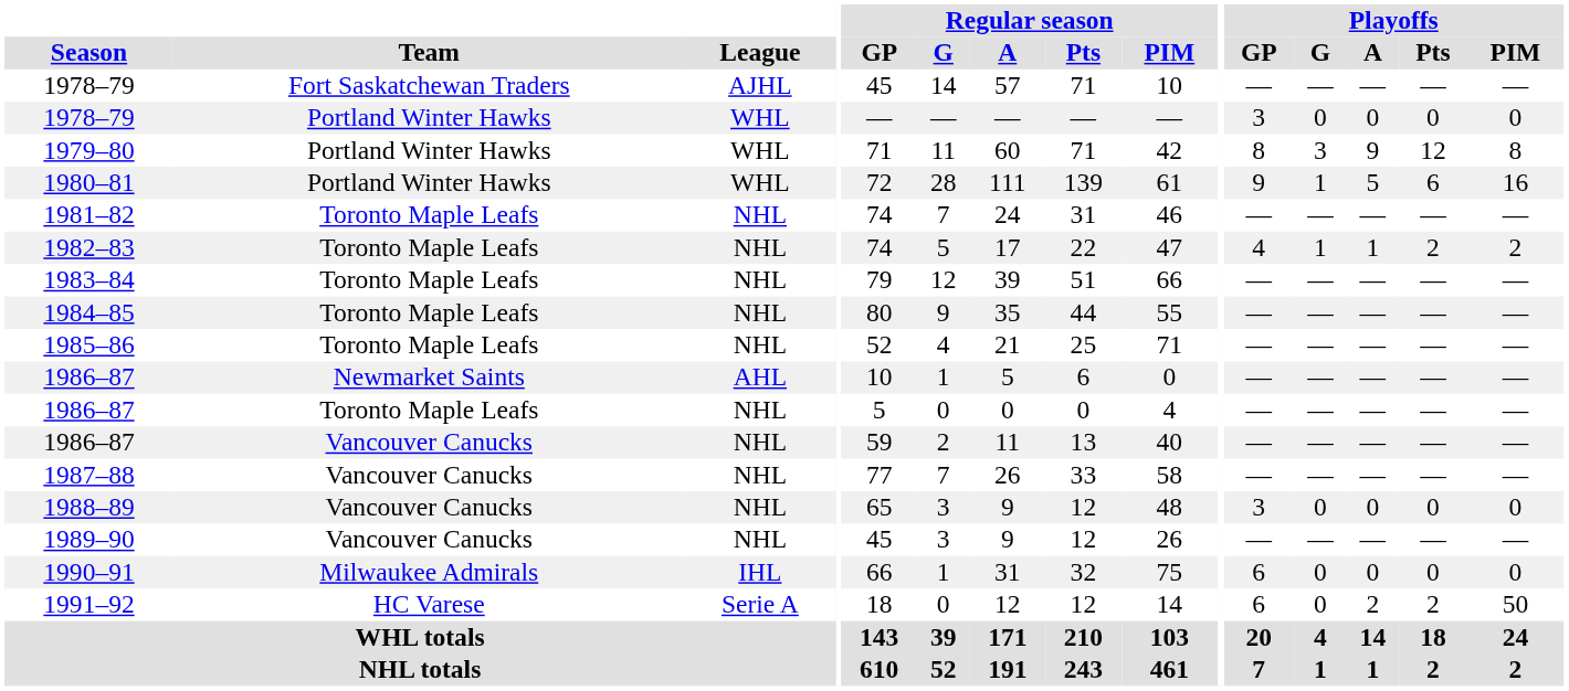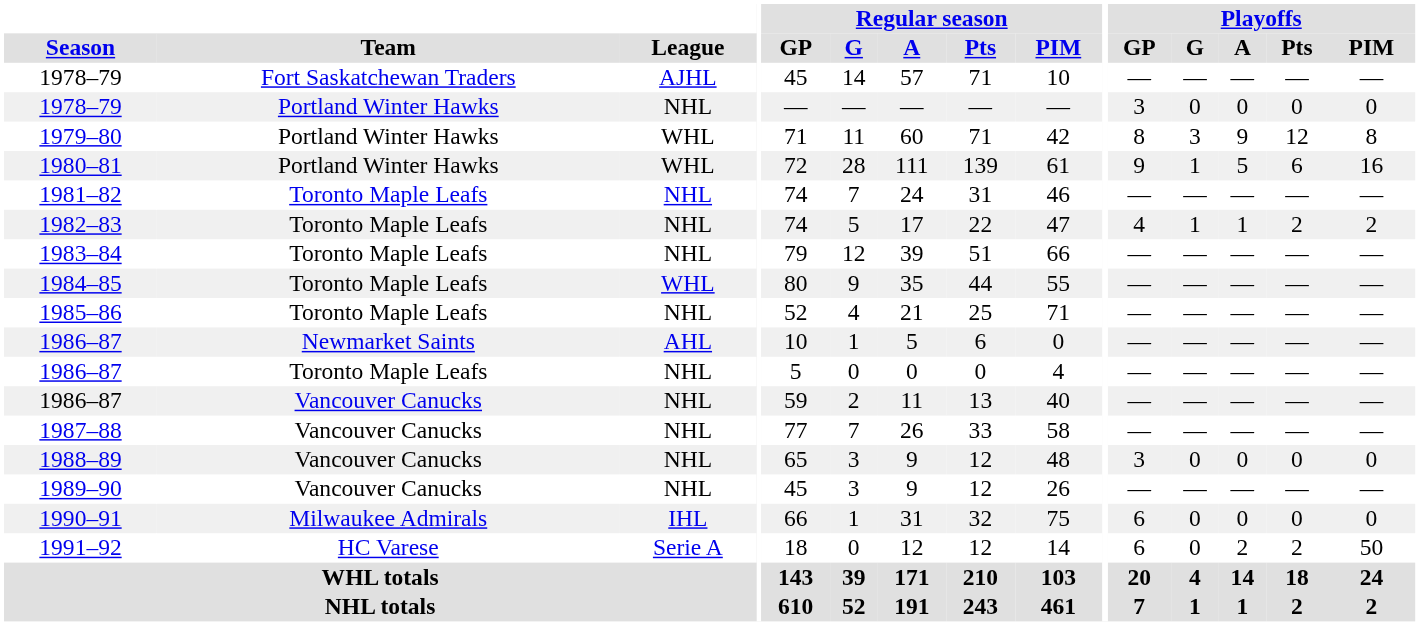 <table border="0" cellpadding="1" cellspacing="0" style="text-align:center; width:60em">
 <tr bgcolor="#e0e0e0">
 <th colspan="3" bgcolor="#ffffff"></th>
 <th rowspan="99" bgcolor="#ffffff"></th>
 <th colspan="5"><a href='#'>Regular season</a></th>
 <th rowspan="99" bgcolor="#ffffff"></th>
 <th colspan="5"><a href='#'>Playoffs</a></th>
 </tr>
 <tr bgcolor="#e0e0e0">
 <th><a href='#'>Season</a></th>
 <th>Team</th>
 <th>League</th>
 <th>GP</th>
 <th><a href='#'>G</a></th>
 <th><a href='#'>A</a></th>
 <th><a href='#'>Pts</a></th>
 <th><a href='#'>PIM</a></th>
 <th>GP</th>
 <th>G</th>
 <th>A</th>
 <th>Pts</th>
 <th>PIM</th>
 </tr>
 <tr>
 <td>1978–79</td>
 <td><a href='#'>Fort Saskatchewan Traders</a></td>
 <td><a href='#'>AJHL</a></td>
 <td>45</td>
 <td>14</td>
 <td>57</td>
 <td>71</td>
 <td>10</td>
 <td>—</td>
 <td>—</td>
 <td>—</td>
 <td>—</td>
 <td>—</td>
 </tr>
 <tr bgcolor="#f0f0f0">
 <td><a href='#'>1978–79</a></td>
 <td><a href='#'>Portland Winter Hawks</a></td>
-<td><a href='#'>WHL</a></td>
+<td>NHL</td>
 <td>—</td>
 <td>—</td>
 <td>—</td>
 <td>—</td>
 <td>—</td>
 <td>3</td>
 <td>0</td>
 <td>0</td>
 <td>0</td>
 <td>0</td>
 </tr>
 <tr>
 <td><a href='#'>1979–80</a></td>
 <td>Portland Winter Hawks</td>
 <td>WHL</td>
 <td>71</td>
 <td>11</td>
 <td>60</td>
 <td>71</td>
 <td>42</td>
 <td>8</td>
 <td>3</td>
 <td>9</td>
 <td>12</td>
 <td>8</td>
 </tr>
 <tr bgcolor="#f0f0f0">
 <td><a href='#'>1980–81</a></td>
 <td>Portland Winter Hawks</td>
 <td>WHL</td>
 <td>72</td>
 <td>28</td>
 <td>111</td>
 <td>139</td>
 <td>61</td>
 <td>9</td>
 <td>1</td>
 <td>5</td>
 <td>6</td>
 <td>16</td>
 </tr>
 <tr>
 <td><a href='#'>1981–82</a></td>
 <td><a href='#'>Toronto Maple Leafs</a></td>
 <td><a href='#'>NHL</a></td>
 <td>74</td>
 <td>7</td>
 <td>24</td>
 <td>31</td>
 <td>46</td>
 <td>—</td>
 <td>—</td>
 <td>—</td>
 <td>—</td>
 <td>—</td>
 </tr>
 <tr bgcolor="#f0f0f0">
 <td><a href='#'>1982–83</a></td>
 <td>Toronto Maple Leafs</td>
 <td>NHL</td>
 <td>74</td>
 <td>5</td>
 <td>17</td>
 <td>22</td>
 <td>47</td>
 <td>4</td>
 <td>1</td>
 <td>1</td>
 <td>2</td>
 <td>2</td>
 </tr>
 <tr>
 <td><a href='#'>1983–84</a></td>
 <td>Toronto Maple Leafs</td>
 <td>NHL</td>
 <td>79</td>
 <td>12</td>
 <td>39</td>
 <td>51</td>
 <td>66</td>
 <td>—</td>
 <td>—</td>
 <td>—</td>
 <td>—</td>
 <td>—</td>
 </tr>
 <tr bgcolor="#f0f0f0">
 <td><a href='#'>1984–85</a></td>
 <td>Toronto Maple Leafs</td>
-<td>NHL</td>
+<td><a href='#'>WHL</a></td>
 <td>80</td>
 <td>9</td>
 <td>35</td>
 <td>44</td>
 <td>55</td>
 <td>—</td>
 <td>—</td>
 <td>—</td>
 <td>—</td>
 <td>—</td>
 </tr>
 <tr>
 <td><a href='#'>1985–86</a></td>
 <td>Toronto Maple Leafs</td>
 <td>NHL</td>
 <td>52</td>
 <td>4</td>
 <td>21</td>
 <td>25</td>
 <td>71</td>
 <td>—</td>
 <td>—</td>
 <td>—</td>
 <td>—</td>
 <td>—</td>
 </tr>
 <tr bgcolor="#f0f0f0">
 <td><a href='#'>1986–87</a></td>
 <td><a href='#'>Newmarket Saints</a></td>
 <td><a href='#'>AHL</a></td>
 <td>10</td>
 <td>1</td>
 <td>5</td>
 <td>6</td>
 <td>0</td>
 <td>—</td>
 <td>—</td>
 <td>—</td>
 <td>—</td>
 <td>—</td>
 </tr>
 <tr>
 <td><a href='#'>1986–87</a></td>
 <td>Toronto Maple Leafs</td>
 <td>NHL</td>
 <td>5</td>
 <td>0</td>
 <td>0</td>
 <td>0</td>
 <td>4</td>
 <td>—</td>
 <td>—</td>
 <td>—</td>
 <td>—</td>
 <td>—</td>
 </tr>
 <tr bgcolor="#f0f0f0">
 <td>1986–87</td>
 <td><a href='#'>Vancouver Canucks</a></td>
 <td>NHL</td>
 <td>59</td>
 <td>2</td>
 <td>11</td>
 <td>13</td>
 <td>40</td>
 <td>—</td>
 <td>—</td>
 <td>—</td>
 <td>—</td>
 <td>—</td>
 </tr>
 <tr>
 <td><a href='#'>1987–88</a></td>
 <td>Vancouver Canucks</td>
 <td>NHL</td>
 <td>77</td>
 <td>7</td>
 <td>26</td>
 <td>33</td>
 <td>58</td>
 <td>—</td>
 <td>—</td>
 <td>—</td>
 <td>—</td>
 <td>—</td>
 </tr>
 <tr bgcolor="#f0f0f0">
 <td><a href='#'>1988–89</a></td>
 <td>Vancouver Canucks</td>
 <td>NHL</td>
 <td>65</td>
 <td>3</td>
 <td>9</td>
 <td>12</td>
 <td>48</td>
 <td>3</td>
 <td>0</td>
 <td>0</td>
 <td>0</td>
 <td>0</td>
 </tr>
 <tr>
 <td><a href='#'>1989–90</a></td>
 <td>Vancouver Canucks</td>
 <td>NHL</td>
 <td>45</td>
 <td>3</td>
 <td>9</td>
 <td>12</td>
 <td>26</td>
 <td>—</td>
 <td>—</td>
 <td>—</td>
 <td>—</td>
 <td>—</td>
 </tr>
 <tr bgcolor="#f0f0f0">
 <td><a href='#'>1990–91</a></td>
 <td><a href='#'>Milwaukee Admirals</a></td>
 <td><a href='#'>IHL</a></td>
 <td>66</td>
 <td>1</td>
 <td>31</td>
 <td>32</td>
 <td>75</td>
 <td>6</td>
 <td>0</td>
 <td>0</td>
 <td>0</td>
 <td>0</td>
 </tr>
 <tr>
 <td><a href='#'>1991–92</a></td>
 <td><a href='#'>HC Varese</a></td>
 <td><a href='#'>Serie A</a></td>
 <td>18</td>
 <td>0</td>
 <td>12</td>
 <td>12</td>
 <td>14</td>
 <td>6</td>
 <td>0</td>
 <td>2</td>
 <td>2</td>
 <td>50</td>
 </tr>
 <tr bgcolor="#e0e0e0">
 <th colspan="3">WHL totals</th>
 <th>143</th>
 <th>39</th>
 <th>171</th>
 <th>210</th>
 <th>103</th>
 <th>20</th>
 <th>4</th>
 <th>14</th>
 <th>18</th>
 <th>24</th>
 </tr>
 <tr bgcolor="#e0e0e0">
 <th colspan="3">NHL totals</th>
 <th>610</th>
 <th>52</th>
 <th>191</th>
 <th>243</th>
 <th>461</th>
 <th>7</th>
 <th>1</th>
 <th>1</th>
 <th>2</th>
 <th>2</th>
 </tr>
 </table>
